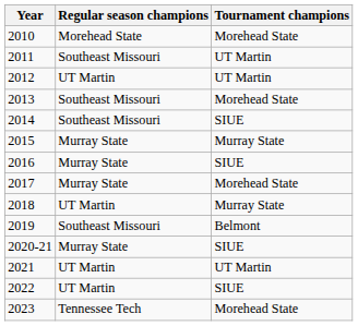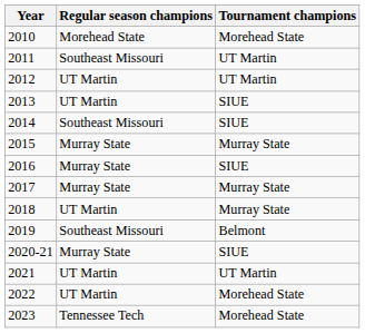 <table class="wikitable">
 <tr>
 <th>Year</th>
 <th>Regular season champions</th>
 <th>Tournament champions</th>
 </tr>
 <tr>
 <td>2010</td>
 <td>Morehead State</td>
 <td>Morehead State</td>
 </tr>
 <tr>
 <td>2011</td>
 <td>Southeast Missouri</td>
 <td>UT Martin</td>
 </tr>
 <tr>
 <td>2012</td>
 <td>UT Martin</td>
 <td>UT Martin</td>
 </tr>
 <tr>
 <td>2013</td>
-<td>Southeast Missouri</td>
-<td>Morehead State</td>
+<td>UT Martin</td>
+<td>SIUE</td>
 </tr>
 <tr>
 <td>2014</td>
 <td>Southeast Missouri</td>
 <td>SIUE</td>
 </tr>
 <tr>
 <td>2015</td>
 <td>Murray State</td>
 <td>Murray State</td>
 </tr>
 <tr>
 <td>2016</td>
 <td>Murray State</td>
 <td>SIUE</td>
 </tr>
 <tr>
 <td>2017</td>
 <td>Murray State</td>
-<td>Morehead State</td>
+<td>Murray State</td>
 </tr>
 <tr>
 <td>2018</td>
 <td>UT Martin</td>
 <td>Murray State</td>
 </tr>
 <tr>
 <td>2019</td>
 <td>Southeast Missouri</td>
 <td>Belmont</td>
 </tr>
 <tr>
 <td>2020-21</td>
 <td>Murray State</td>
 <td>SIUE</td>
 </tr>
 <tr>
 <td>2021</td>
 <td>UT Martin</td>
 <td>UT Martin</td>
 </tr>
 <tr>
 <td>2022</td>
 <td>UT Martin</td>
-<td>SIUE</td>
+<td>Morehead State</td>
 </tr>
 <tr>
 <td>2023</td>
 <td>Tennessee Tech</td>
 <td>Morehead State</td>
 </tr>
 </table>
